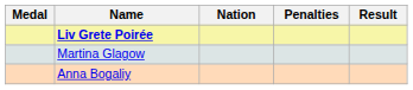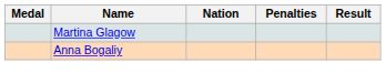 <table class=wikitable style="border:1px solid #AAAAAA;font-size:90%">
 <tr bgcolor="#E4E4E4">
 <th style="border-bottom:1px solid #AAAAAA" width=50>Medal</th>
 <th style="border-bottom:1px solid #AAAAAA" width=160>Name</th>
 <th style="border-bottom:1px solid #AAAAAA" width=80>Nation</th>
 <th style="border-bottom:1px solid #AAAAAA" width=80>Penalties</th>
 <th style="border-bottom:1px solid #AAAAAA" width=60>Result</th>
-</tr>
-<tr bgcolor="#F7F6A8">
-<td align="center"></td>
-<td><strong><a href='#'>Liv Grete Poirée</a></strong></td>
-<td align="center"></td>
-<td align="center"></td>
-<td align="right"></td>
 </tr>
 <tr bgcolor="#DCE5E5">
 <td align="center"></td>
 <td><a href='#'>Martina Glagow</a></td>
 <td align="center"></td>
 <td align="center"></td>
 <td align="right"></td>
 </tr>
 <tr bgcolor="#FFDAB9">
 <td align="center"></td>
 <td><a href='#'>Anna Bogaliy</a></td>
 <td align="center"></td>
 <td align="center"></td>
 <td align="right"></td>
 </tr>
 </table>
